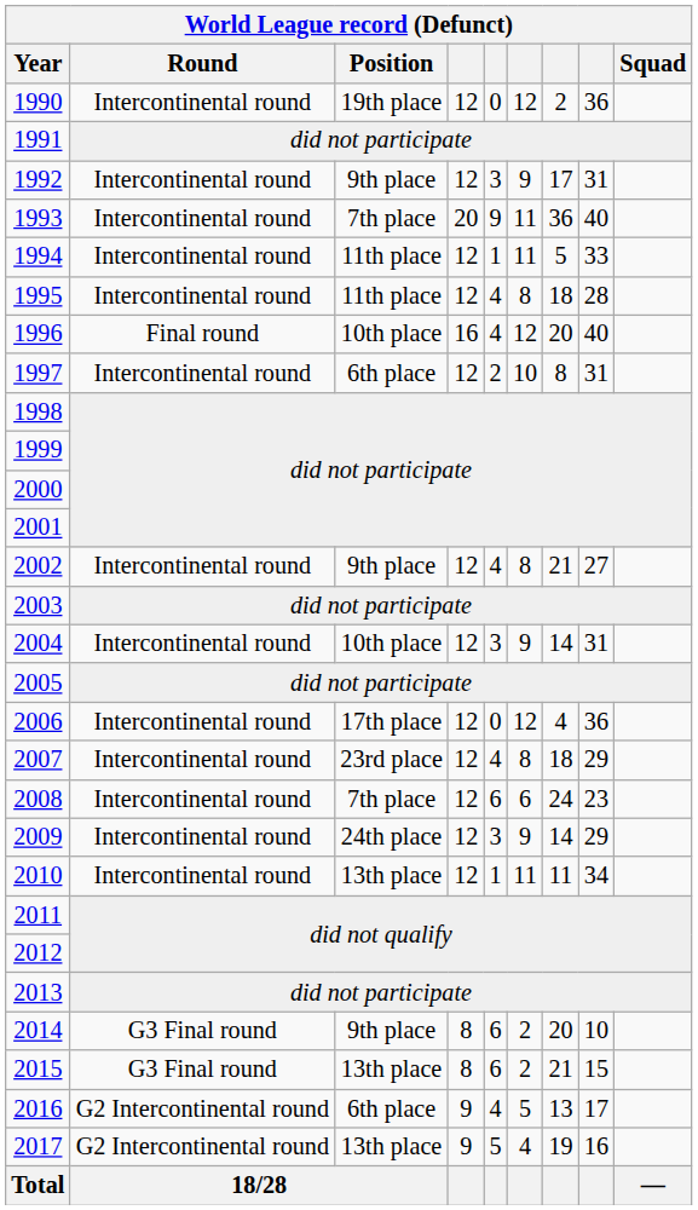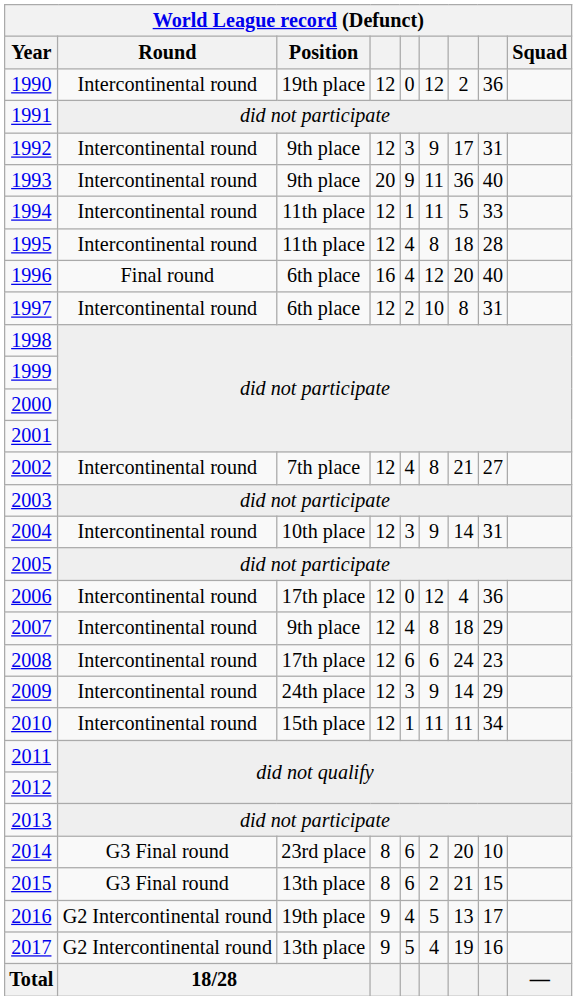 <table class="wikitable collapsible collapsed" style="text-align:center">
 <tr>
 <th colspan=9><a href='#'>World League record</a> (Defunct)</th>
 </tr>
 <tr>
 <th>Year</th>
 <th>Round</th>
 <th>Position</th>
 <th></th>
 <th></th>
 <th></th>
 <th></th>
 <th></th>
 <th>Squad</th>
 </tr>
 <tr>
 <td> <a href='#'>1990</a></td>
 <td>Intercontinental round</td>
 <td>19th place</td>
 <td>12</td>
 <td>0</td>
 <td>12</td>
 <td>2</td>
 <td>36</td>
 <td></td>
 </tr>
 <tr>
 <td> <a href='#'>1991</a></td>
 <td bgcolor=#efefef colspan=8><em>did not participate</em></td>
 </tr>
 <tr>
 <td> <a href='#'>1992</a></td>
 <td>Intercontinental round</td>
 <td>9th place</td>
 <td>12</td>
 <td>3</td>
 <td>9</td>
 <td>17</td>
 <td>31</td>
 <td></td>
 </tr>
 <tr>
 <td> <a href='#'>1993</a></td>
 <td>Intercontinental round</td>
-<td>7th place</td>
+<td>9th place</td>
 <td>20</td>
 <td>9</td>
 <td>11</td>
 <td>36</td>
 <td>40</td>
 <td></td>
 </tr>
 <tr>
 <td> <a href='#'>1994</a></td>
 <td>Intercontinental round</td>
 <td>11th place</td>
 <td>12</td>
 <td>1</td>
 <td>11</td>
 <td>5</td>
 <td>33</td>
 <td></td>
 </tr>
 <tr>
 <td> <a href='#'>1995</a></td>
 <td>Intercontinental round</td>
 <td>11th place</td>
 <td>12</td>
 <td>4</td>
 <td>8</td>
 <td>18</td>
 <td>28</td>
 <td></td>
 </tr>
 <tr>
 <td> <a href='#'>1996</a></td>
 <td>Final round</td>
-<td>10th place</td>
+<td>6th place</td>
 <td>16</td>
 <td>4</td>
 <td>12</td>
 <td>20</td>
 <td>40</td>
 <td></td>
 </tr>
 <tr>
 <td> <a href='#'>1997</a></td>
 <td>Intercontinental round</td>
 <td>6th place</td>
 <td>12</td>
 <td>2</td>
 <td>10</td>
 <td>8</td>
 <td>31</td>
 <td></td>
 </tr>
 <tr>
 <td> <a href='#'>1998</a></td>
 <td bgcolor=#efefef colspan=8 rowspan=4><em>did not participate</em></td>
 </tr>
 <tr>
 <td> <a href='#'>1999</a></td>
 </tr>
 <tr>
 <td> <a href='#'>2000</a></td>
 </tr>
 <tr>
 <td> <a href='#'>2001</a></td>
 </tr>
 <tr>
 <td> <a href='#'>2002</a></td>
 <td>Intercontinental round</td>
-<td>9th place</td>
+<td>7th place</td>
 <td>12</td>
 <td>4</td>
 <td>8</td>
 <td>21</td>
 <td>27</td>
 <td></td>
 </tr>
 <tr>
 <td> <a href='#'>2003</a></td>
 <td bgcolor=#efefef colspan=8><em>did not participate</em></td>
 </tr>
 <tr>
 <td> <a href='#'>2004</a></td>
 <td>Intercontinental round</td>
 <td>10th place</td>
 <td>12</td>
 <td>3</td>
 <td>9</td>
 <td>14</td>
 <td>31</td>
 <td></td>
 </tr>
 <tr>
 <td> <a href='#'>2005</a></td>
 <td bgcolor=#efefef colspan=8><em>did not participate</em></td>
 </tr>
 <tr>
 <td> <a href='#'>2006</a></td>
 <td>Intercontinental round</td>
 <td>17th place</td>
 <td>12</td>
 <td>0</td>
 <td>12</td>
 <td>4</td>
 <td>36</td>
 <td></td>
 </tr>
 <tr>
 <td> <a href='#'>2007</a></td>
 <td>Intercontinental round</td>
-<td>23rd place</td>
+<td>9th place</td>
 <td>12</td>
 <td>4</td>
 <td>8</td>
 <td>18</td>
 <td>29</td>
 <td></td>
 </tr>
 <tr>
 <td> <a href='#'>2008</a></td>
 <td>Intercontinental round</td>
-<td>7th place</td>
+<td>17th place</td>
 <td>12</td>
 <td>6</td>
 <td>6</td>
 <td>24</td>
 <td>23</td>
 <td></td>
 </tr>
 <tr>
 <td> <a href='#'>2009</a></td>
 <td>Intercontinental round</td>
 <td>24th place</td>
 <td>12</td>
 <td>3</td>
 <td>9</td>
 <td>14</td>
 <td>29</td>
 <td></td>
 </tr>
 <tr>
 <td> <a href='#'>2010</a></td>
 <td>Intercontinental round</td>
-<td>13th place</td>
+<td>15th place</td>
 <td>12</td>
 <td>1</td>
 <td>11</td>
 <td>11</td>
 <td>34</td>
 <td></td>
 </tr>
 <tr>
 <td> <a href='#'>2011</a></td>
 <td bgcolor=#efefef colspan=8 rowspan=2><em>did not qualify</em></td>
 </tr>
 <tr>
 <td> <a href='#'>2012</a></td>
 </tr>
 <tr>
 <td> <a href='#'>2013</a></td>
 <td bgcolor=#efefef colspan=8><em>did not participate</em></td>
 </tr>
 <tr>
 <td> <a href='#'>2014</a></td>
 <td>G3 Final round</td>
-<td>9th place</td>
+<td>23rd place</td>
 <td>8</td>
 <td>6</td>
 <td>2</td>
 <td>20</td>
 <td>10</td>
 <td></td>
 </tr>
 <tr>
 <td> <a href='#'>2015</a></td>
 <td>G3 Final round</td>
 <td>13th place</td>
 <td>8</td>
 <td>6</td>
 <td>2</td>
 <td>21</td>
 <td>15</td>
 <td></td>
 </tr>
 <tr>
 <td> <a href='#'>2016</a></td>
 <td>G2 Intercontinental round</td>
-<td>6th place</td>
+<td>19th place</td>
 <td>9</td>
 <td>4</td>
 <td>5</td>
 <td>13</td>
 <td>17</td>
 <td></td>
 </tr>
 <tr>
 <td> <a href='#'>2017</a></td>
 <td>G2 Intercontinental round</td>
 <td>13th place</td>
 <td>9</td>
 <td>5</td>
 <td>4</td>
 <td>19</td>
 <td>16</td>
 <td></td>
 </tr>
 <tr>
 <th>Total</th>
 <th colspan=2>18/28</th>
 <th></th>
 <th></th>
 <th></th>
 <th></th>
 <th></th>
 <th>—</th>
 </tr>
 </table>
